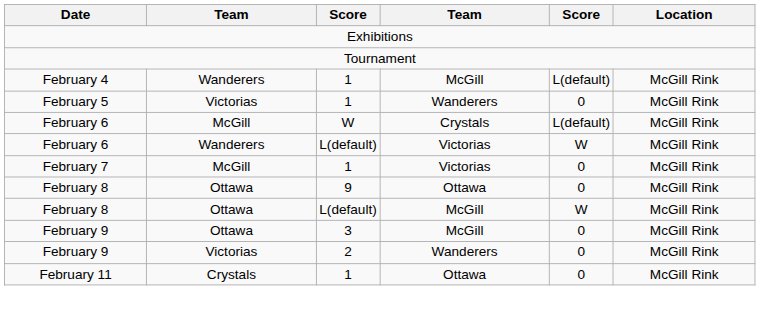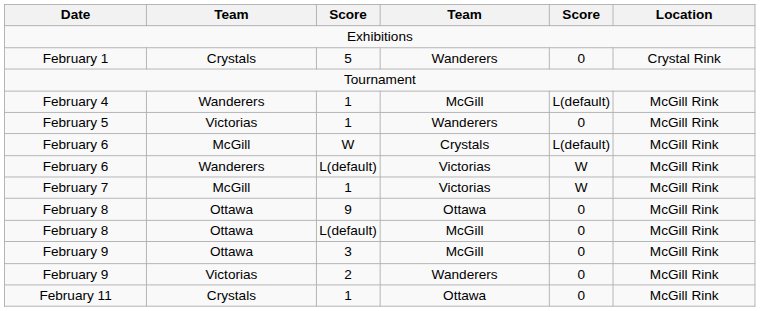 <table class="wikitable">
 <tr>
 <th style="width:10em">Date</th>
 <th style="width:12em">Team</th>
 <th>Score</th>
 <th style="width:12em">Team</th>
 <th>Score</th>
 <th style="width:10em">Location</th>
 </tr>
 <tr style="text-align:center;">
 <td colspan="6">Exhibitions</td>
+</tr>
+<tr style="text-align:center;">
+<td>February 1</td>
+<td>Crystals</td>
+<td>5</td>
+<td>Wanderers</td>
+<td>0</td>
+<td>Crystal Rink</td>
 </tr>
 <tr style="text-align:center;">
 <td colspan="6">Tournament</td>
 </tr>
 <tr style="text-align:center;">
 <td>February 4</td>
 <td>Wanderers</td>
 <td>1</td>
 <td>McGill</td>
 <td>L(default)</td>
 <td>McGill Rink</td>
 </tr>
 <tr style="text-align:center;">
 <td>February 5</td>
 <td>Victorias</td>
 <td>1</td>
 <td>Wanderers</td>
 <td>0</td>
 <td>McGill Rink</td>
 </tr>
 <tr style="text-align:center;">
 <td>February 6</td>
 <td>McGill</td>
 <td>W</td>
 <td>Crystals</td>
 <td>L(default)</td>
 <td>McGill Rink</td>
 </tr>
 <tr style="text-align:center;">
 <td>February 6</td>
 <td>Wanderers</td>
 <td>L(default)</td>
 <td>Victorias</td>
 <td>W</td>
 <td>McGill Rink</td>
 </tr>
 <tr style="text-align:center;">
 <td>February 7</td>
 <td>McGill</td>
 <td>1</td>
 <td>Victorias</td>
-<td>0</td>
+<td>W</td>
 <td>McGill Rink</td>
 </tr>
 <tr style="text-align:center;">
 <td>February 8</td>
 <td>Ottawa</td>
 <td>9</td>
 <td>Ottawa</td>
 <td>0</td>
 <td>McGill Rink</td>
 </tr>
 <tr style="text-align:center;">
 <td>February 8</td>
 <td>Ottawa</td>
 <td>L(default)</td>
 <td>McGill</td>
-<td>W</td>
+<td>0</td>
 <td>McGill Rink</td>
 </tr>
 <tr style="text-align:center;">
 <td>February 9</td>
 <td>Ottawa</td>
 <td>3</td>
 <td>McGill</td>
 <td>0</td>
 <td>McGill Rink</td>
 </tr>
 <tr style="text-align:center;">
 <td>February 9</td>
 <td>Victorias</td>
 <td>2</td>
 <td>Wanderers</td>
 <td>0</td>
 <td>McGill Rink</td>
 </tr>
 <tr style="text-align:center;">
 <td>February 11</td>
 <td>Crystals</td>
 <td>1</td>
 <td>Ottawa</td>
 <td>0</td>
 <td>McGill Rink</td>
 </tr>
 </table>
